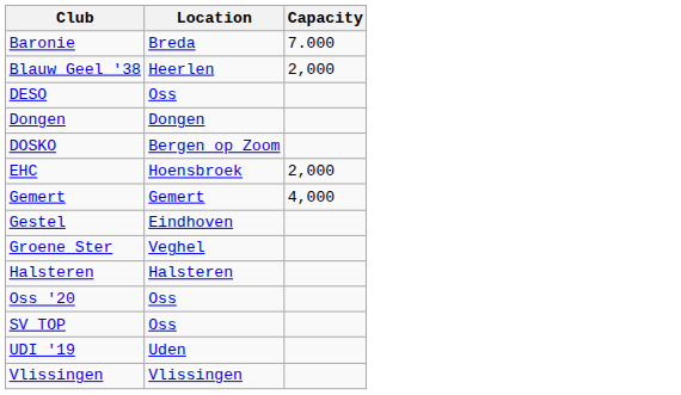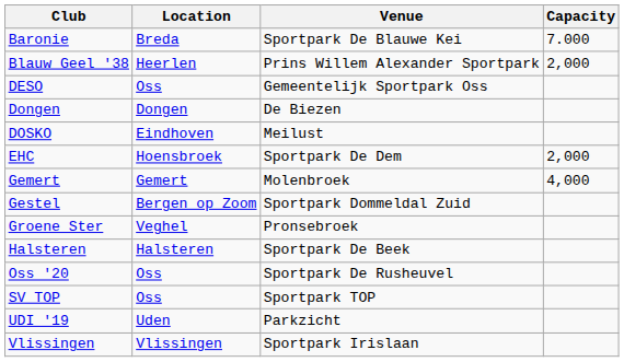 <table class="wikitable sortable">
 <tr>
 <th>Club</th>
 <th>Location</th>
+<th>Venue</th>
 <th>Capacity</th>
 </tr>
 <tr>
 <td><a href='#'>Baronie</a></td>
 <td><a href='#'>Breda</a></td>
+<td>Sportpark De Blauwe Kei</td>
 <td>7.000</td>
 </tr>
 <tr>
 <td><a href='#'>Blauw Geel '38</a></td>
 <td><a href='#'>Heerlen</a></td>
+<td>Prins Willem Alexander Sportpark</td>
 <td>2,000</td>
 </tr>
 <tr>
 <td><a href='#'>DESO</a></td>
 <td><a href='#'>Oss</a></td>
+<td>Gemeentelijk Sportpark Oss</td>
 <td></td>
 </tr>
 <tr>
 <td><a href='#'>Dongen</a></td>
 <td><a href='#'>Dongen</a></td>
+<td>De Biezen</td>
 <td></td>
 </tr>
 <tr>
 <td><a href='#'>DOSKO</a></td>
-<td><a href='#'>Bergen op Zoom</a></td>
+<td><a href='#'>Eindhoven</a></td>
+<td>Meilust</td>
 <td></td>
 </tr>
 <tr>
 <td><a href='#'>EHC</a></td>
 <td><a href='#'>Hoensbroek</a></td>
+<td>Sportpark De Dem</td>
 <td>2,000</td>
 </tr>
 <tr>
 <td><a href='#'>Gemert</a></td>
 <td><a href='#'>Gemert</a></td>
+<td>Molenbroek</td>
 <td>4,000</td>
 </tr>
 <tr>
 <td><a href='#'>Gestel</a></td>
-<td><a href='#'>Eindhoven</a></td>
+<td><a href='#'>Bergen op Zoom</a></td>
+<td>Sportpark Dommeldal Zuid</td>
 <td></td>
 </tr>
 <tr>
 <td><a href='#'>Groene Ster</a></td>
 <td><a href='#'>Veghel</a></td>
+<td>Pronsebroek</td>
 <td></td>
 </tr>
 <tr>
 <td><a href='#'>Halsteren</a></td>
 <td><a href='#'>Halsteren</a></td>
+<td>Sportpark De Beek</td>
 <td></td>
 </tr>
 <tr>
 <td><a href='#'>Oss '20</a></td>
 <td><a href='#'>Oss</a></td>
+<td>Sportpark De Rusheuvel</td>
 <td></td>
 </tr>
 <tr>
 <td><a href='#'>SV TOP</a></td>
 <td><a href='#'>Oss</a></td>
+<td>Sportpark TOP</td>
 <td></td>
 </tr>
 <tr>
 <td><a href='#'>UDI '19</a></td>
 <td><a href='#'>Uden</a></td>
+<td>Parkzicht</td>
 <td></td>
 </tr>
 <tr>
 <td><a href='#'>Vlissingen</a></td>
 <td><a href='#'>Vlissingen</a></td>
+<td>Sportpark Irislaan</td>
 <td></td>
 </tr>
 </table>
